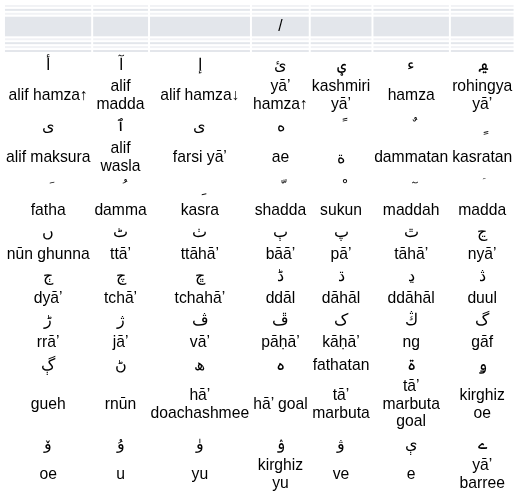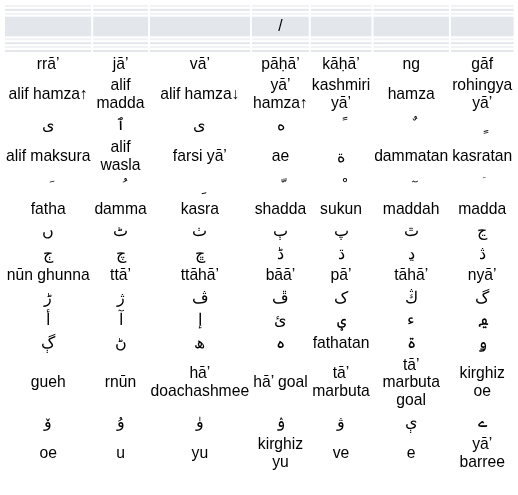 <table class="floatright" style="text-align:center;">
 <tr style="background:#F1F2F5;font-size:180%;">
 <td></td>
 <td></td>
 <td></td>
 <td></td>
 <td></td>
 <td></td>
 <td></td>
 </tr>
 <tr style="background:#E3E6EB;">
 <td></td>
 <td></td>
 <td></td>
 <td></td>
 <td></td>
 <td></td>
 <td></td>
 </tr>
 <tr style="background:#F1F2F5;font-size:180%;">
 <td></td>
 <td></td>
 <td></td>
 <td></td>
 <td></td>
 <td></td>
 <td></td>
 </tr>
 <tr style="background:#E3E6EB;">
 <td></td>
 <td></td>
 <td></td>
 <td> / <br> </td>
 <td></td>
 <td></td>
 <td></td>
 </tr>
 <tr style="background:#F1F2F5;font-size:180%;">
 <td></td>
 <td></td>
 <td></td>
 <td></td>
 <td></td>
 <td></td>
 <td></td>
 </tr>
 <tr style="background:#E3E6EB;">
 <td></td>
 <td></td>
 <td></td>
 <td></td>
 <td></td>
 <td></td>
 <td></td>
 </tr>
 <tr style="background:#F1F2F5;font-size:180%;">
 <td></td>
 <td></td>
 <td></td>
 <td></td>
 <td></td>
 <td></td>
 <td></td>
 </tr>
 <tr style="background:#E3E6EB;">
 <td></td>
 <td style="width: 3em;"></td>
 <td style="width: 3em;"></td>
 <td style="width: 3em;"></td>
 <td style="width: 3em;"></td>
 <td style="width: 3em;"></td>
 <td style="width: 3em;"></td>
 </tr>
 <tr>
-<td>أ</td>
-<td>آ</td>
-<td>إ</td>
-<td>ئ</td>
-<td>ؠ</td>
-<td>ء</td>
-<td>ࢬ</td>
+<td>rrā’</td>
+<td>jā’</td>
+<td>vā’</td>
+<td>pāḥā’</td>
+<td>kāḥā’</td>
+<td>ng</td>
+<td>gāf</td>
 </tr>
 <tr>
 <td>alif hamza↑</td>
 <td>alif madda</td>
 <td>alif hamza↓</td>
 <td>yā’ hamza↑</td>
 <td>kashmiri yā’</td>
 <td>hamza</td>
 <td>rohingya yā’</td>
 </tr>
 <tr>
 <td>ى</td>
 <td>ٱ</td>
 <td>ی</td>
 <td>ە</td>
 <td>ً</td>
 <td>ٌ</td>
 <td>ٍ</td>
 </tr>
 <tr>
 <td>alif maksura</td>
 <td>alif wasla</td>
 <td>farsi yā’</td>
 <td>ae</td>
 <td>ة</td>
 <td>dammatan</td>
 <td>kasratan</td>
 </tr>
 <tr>
 <td>َ</td>
 <td>ُ</td>
 <td>ِ</td>
 <td>ّ</td>
 <td>ْ</td>
 <td>ٓ</td>
 <td>ۤ</td>
 </tr>
 <tr>
 <td>fatha</td>
 <td>damma</td>
 <td>kasra</td>
 <td>shadda</td>
 <td>sukun</td>
 <td>maddah</td>
 <td>madda</td>
 </tr>
 <tr>
 <td>ں</td>
 <td>ٹ</td>
 <td>ٺ</td>
 <td>ٻ</td>
 <td>پ</td>
 <td>ٿ</td>
 <td>ڃ</td>
 </tr>
 <tr>
-<td>nūn ghunna</td>
-<td>ttā’</td>
-<td>ttāhā’</td>
-<td>bāā’</td>
-<td>pā’</td>
-<td>tāhā’</td>
-<td>nyā’</td>
-</tr>
-<tr>
 <td>ڄ</td>
 <td>چ</td>
 <td>ڇ</td>
 <td>ڈ</td>
 <td>ڌ</td>
 <td>ڍ</td>
 <td>ڎ</td>
 </tr>
 <tr>
-<td>dyā’</td>
-<td>tchā’</td>
-<td>tchahā’</td>
-<td>ddāl</td>
-<td>dāhāl</td>
-<td>ddāhāl</td>
-<td>duul</td>
+<td>nūn ghunna</td>
+<td>ttā’</td>
+<td>ttāhā’</td>
+<td>bāā’</td>
+<td>pā’</td>
+<td>tāhā’</td>
+<td>nyā’</td>
 </tr>
 <tr>
 <td>ڑ</td>
 <td>ژ</td>
 <td>ڤ</td>
 <td>ڦ</td>
 <td>ک</td>
 <td>ڭ</td>
 <td>گ</td>
 </tr>
 <tr>
-<td>rrā’</td>
-<td>jā’</td>
-<td>vā’</td>
-<td>pāḥā’</td>
-<td>kāḥā’</td>
-<td>ng</td>
-<td>gāf</td>
+<td>أ</td>
+<td>آ</td>
+<td>إ</td>
+<td>ئ</td>
+<td>ؠ</td>
+<td>ء</td>
+<td>ࢬ</td>
 </tr>
 <tr>
 <td>ڳ</td>
 <td>ڻ</td>
 <td>ھ</td>
 <td>ہ</td>
 <td>fathatan</td>
 <td>ۃ</td>
 <td>ۅ</td>
 </tr>
 <tr>
 <td>gueh</td>
 <td>rnūn</td>
 <td>hā’ doachashmee</td>
 <td>hā’ goal</td>
 <td>tā’ marbuta</td>
 <td>tā’ marbuta goal</td>
 <td>kirghiz oe</td>
 </tr>
 <tr>
 <td>ۆ</td>
 <td>ۇ</td>
 <td>ۈ</td>
 <td>ۉ</td>
 <td>ۋ</td>
 <td>ې</td>
 <td>ے</td>
 </tr>
 <tr>
 <td>oe</td>
 <td>u</td>
 <td>yu</td>
 <td>kirghiz yu</td>
 <td>ve</td>
 <td>e</td>
 <td>yā’ barree</td>
 </tr>
 <tr>
 <td colspan=7><big></big></td>
 </tr>
 <tr>
 </tr>
 </table>
